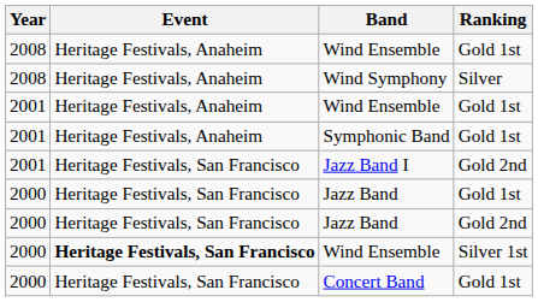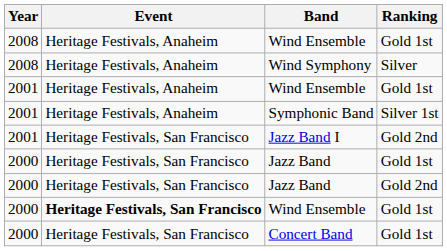 <table class="wikitable">
 <tr>
 <th>Year</th>
 <th>Event</th>
 <th>Band</th>
 <th>Ranking</th>
 </tr>
 <tr>
 <td>2008</td>
 <td>Heritage Festivals, Anaheim</td>
 <td>Wind Ensemble</td>
 <td>Gold 1st</td>
 </tr>
 <tr>
 <td>2008</td>
 <td>Heritage Festivals, Anaheim</td>
 <td>Wind Symphony</td>
 <td>Silver</td>
 </tr>
 <tr>
 <td>2001</td>
 <td>Heritage Festivals, Anaheim</td>
 <td>Wind Ensemble</td>
 <td>Gold 1st</td>
 </tr>
 <tr>
 <td>2001</td>
 <td>Heritage Festivals, Anaheim</td>
 <td>Symphonic Band</td>
-<td>Gold 1st</td>
+<td>Silver 1st</td>
 </tr>
 <tr>
 <td>2001</td>
 <td>Heritage Festivals, San Francisco</td>
 <td><a href='#'>Jazz Band</a> I</td>
 <td>Gold 2nd</td>
 </tr>
 <tr>
 <td>2000</td>
 <td>Heritage Festivals, San Francisco</td>
 <td>Jazz Band</td>
 <td>Gold 1st</td>
 </tr>
 <tr>
 <td>2000</td>
 <td>Heritage Festivals, San Francisco</td>
 <td>Jazz Band</td>
 <td>Gold 2nd</td>
 </tr>
 <tr>
 <td>2000</td>
 <td><strong>Heritage Festivals, San Francisco</strong></td>
 <td>Wind Ensemble</td>
-<td>Silver 1st</td>
+<td>Gold 1st</td>
 </tr>
 <tr>
 <td>2000</td>
 <td>Heritage Festivals, San Francisco</td>
 <td><a href='#'>Concert Band</a></td>
 <td>Gold 1st</td>
 </tr>
 </table>
